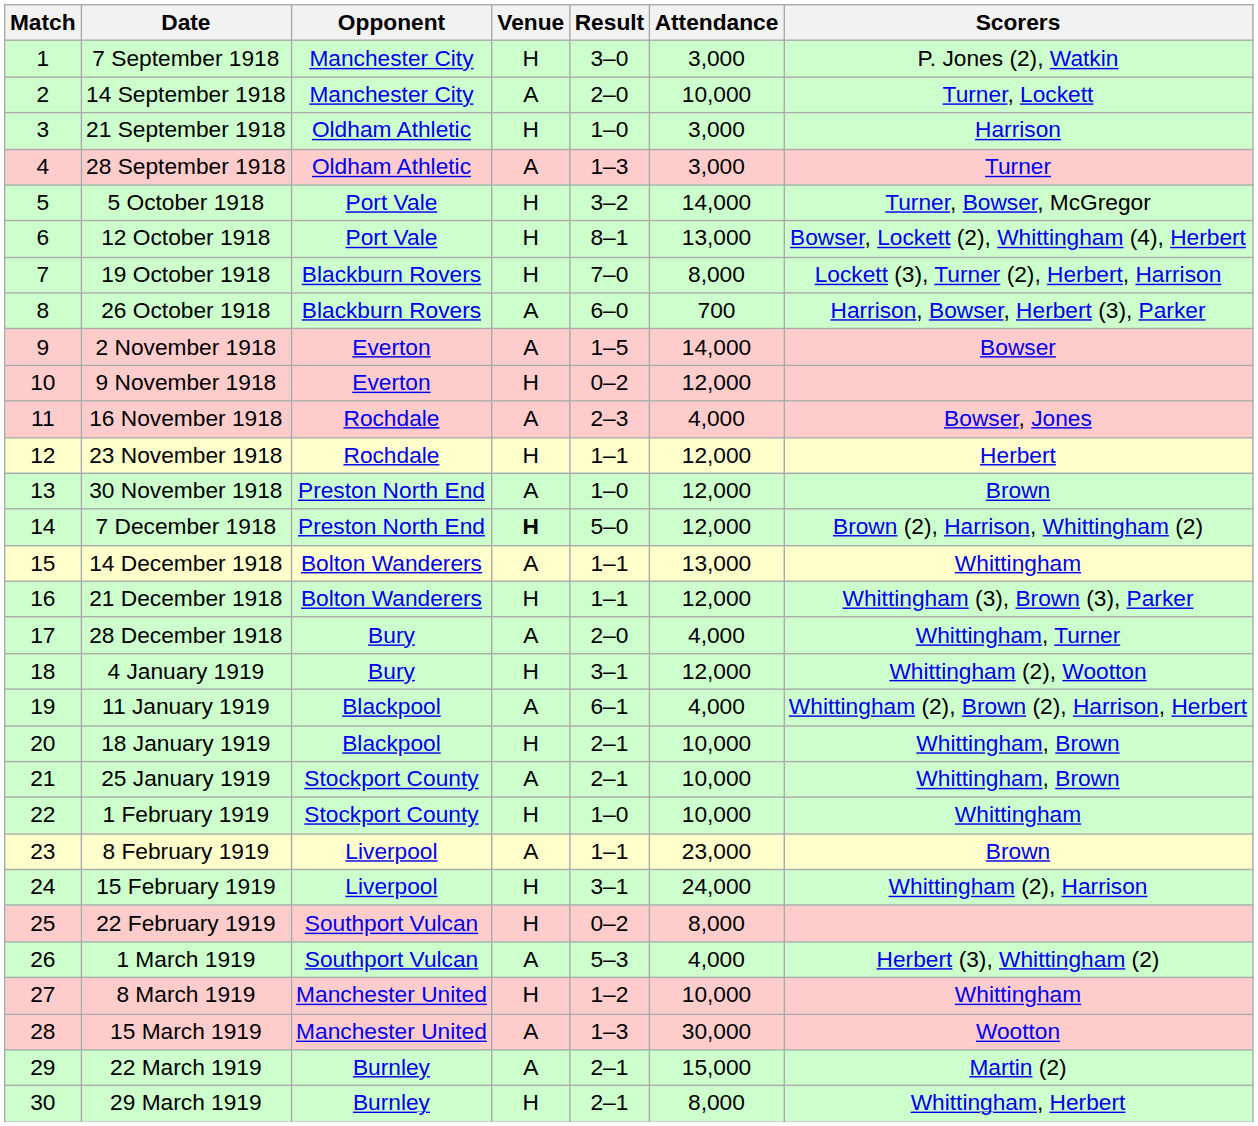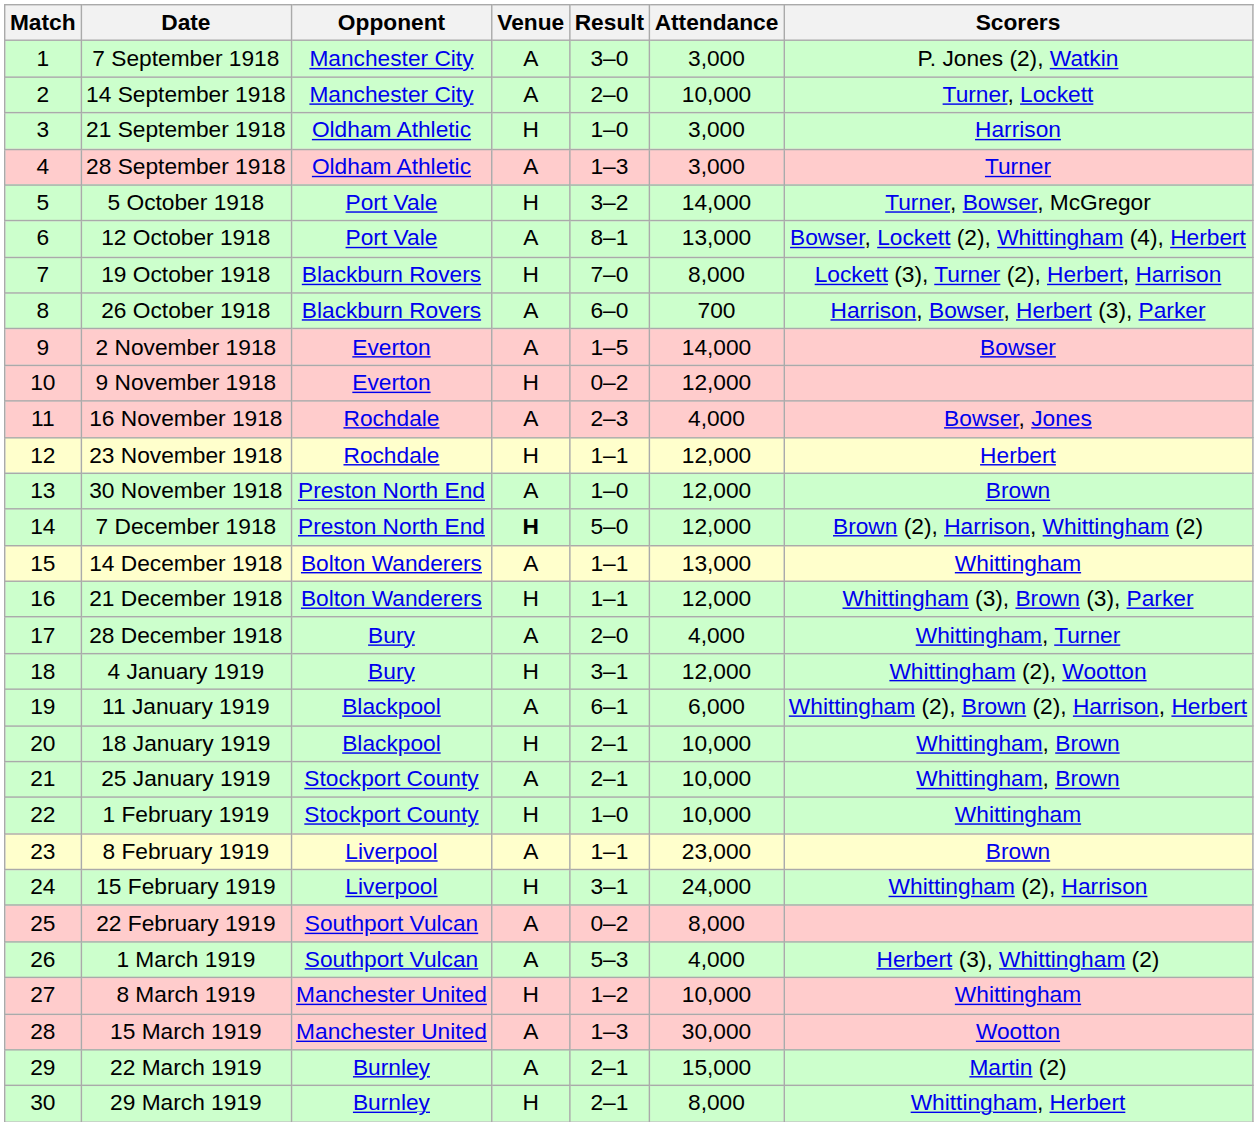 <table class="wikitable" style="font-size:100%; text-align:center">
 <tr>
 <th>Match</th>
 <th>Date</th>
 <th>Opponent</th>
 <th>Venue</th>
 <th>Result</th>
 <th>Attendance</th>
 <th>Scorers</th>
 </tr>
 <tr style="background-color: #CCFFCC;">
 <td>1</td>
 <td>7 September 1918</td>
 <td><a href='#'>Manchester City</a></td>
-<td>H</td>
+<td>A</td>
 <td>3–0</td>
 <td>3,000</td>
 <td>P. Jones (2), <a href='#'>Watkin</a></td>
 </tr>
 <tr style="background-color: #CCFFCC;">
 <td>2</td>
 <td>14 September 1918</td>
 <td><a href='#'>Manchester City</a></td>
 <td>A</td>
 <td>2–0</td>
 <td>10,000</td>
 <td><a href='#'>Turner</a>, <a href='#'>Lockett</a></td>
 </tr>
 <tr style="background-color: #CCFFCC;">
 <td>3</td>
 <td>21 September 1918</td>
 <td><a href='#'>Oldham Athletic</a></td>
 <td>H</td>
 <td>1–0</td>
 <td>3,000</td>
 <td><a href='#'>Harrison</a></td>
 </tr>
 <tr style="background-color: #FFCCCC;">
 <td>4</td>
 <td>28 September 1918</td>
 <td><a href='#'>Oldham Athletic</a></td>
 <td>A</td>
 <td>1–3</td>
 <td>3,000</td>
 <td><a href='#'>Turner</a></td>
 </tr>
 <tr style="background-color: #CCFFCC;">
 <td>5</td>
 <td>5 October 1918</td>
 <td><a href='#'>Port Vale</a></td>
 <td>H</td>
 <td>3–2</td>
 <td>14,000</td>
 <td><a href='#'>Turner</a>, <a href='#'>Bowser</a>, McGregor</td>
 </tr>
 <tr style="background-color: #CCFFCC;">
 <td>6</td>
 <td>12 October 1918</td>
 <td><a href='#'>Port Vale</a></td>
-<td>H</td>
+<td>A</td>
 <td>8–1</td>
 <td>13,000</td>
 <td><a href='#'>Bowser</a>, <a href='#'>Lockett</a> (2), <a href='#'>Whittingham</a> (4), <a href='#'>Herbert</a></td>
 </tr>
 <tr style="background-color: #CCFFCC;">
 <td>7</td>
 <td>19 October 1918</td>
 <td><a href='#'>Blackburn Rovers</a></td>
 <td>H</td>
 <td>7–0</td>
 <td>8,000</td>
 <td><a href='#'>Lockett</a> (3), <a href='#'>Turner</a> (2), <a href='#'>Herbert</a>, <a href='#'>Harrison</a></td>
 </tr>
 <tr style="background-color: #CCFFCC;">
 <td>8</td>
 <td>26 October 1918</td>
 <td><a href='#'>Blackburn Rovers</a></td>
 <td>A</td>
 <td>6–0</td>
 <td>700</td>
 <td><a href='#'>Harrison</a>, <a href='#'>Bowser</a>, <a href='#'>Herbert</a> (3), <a href='#'>Parker</a></td>
 </tr>
 <tr style="background-color: #FFCCCC;">
 <td>9</td>
 <td>2 November 1918</td>
 <td><a href='#'>Everton</a></td>
 <td>A</td>
 <td>1–5</td>
 <td>14,000</td>
 <td><a href='#'>Bowser</a></td>
 </tr>
 <tr style="background-color: #FFCCCC;">
 <td>10</td>
 <td>9 November 1918</td>
 <td><a href='#'>Everton</a></td>
 <td>H</td>
 <td>0–2</td>
 <td>12,000</td>
 <td></td>
 </tr>
 <tr style="background-color: #FFCCCC;">
 <td>11</td>
 <td>16 November 1918</td>
 <td><a href='#'>Rochdale</a></td>
 <td>A</td>
 <td>2–3</td>
 <td>4,000</td>
 <td><a href='#'>Bowser</a>, <a href='#'>Jones</a></td>
 </tr>
 <tr style="background-color: #FFFFCC;">
 <td>12</td>
 <td>23 November 1918</td>
 <td><a href='#'>Rochdale</a></td>
 <td>H</td>
 <td>1–1</td>
 <td>12,000</td>
 <td><a href='#'>Herbert</a></td>
 </tr>
 <tr style="background-color: #CCFFCC;">
 <td>13</td>
 <td>30 November 1918</td>
 <td><a href='#'>Preston North End</a></td>
 <td>A</td>
 <td>1–0</td>
 <td>12,000</td>
 <td><a href='#'>Brown</a></td>
 </tr>
 <tr style="background-color: #CCFFCC;">
 <td>14</td>
 <td>7 December 1918</td>
 <td><a href='#'>Preston North End</a></td>
 <td><strong>H</strong></td>
 <td>5–0</td>
 <td>12,000</td>
 <td><a href='#'>Brown</a> (2), <a href='#'>Harrison</a>, <a href='#'>Whittingham</a> (2)</td>
 </tr>
 <tr style="background-color: #FFFFCC;">
 <td>15</td>
 <td>14 December 1918</td>
 <td><a href='#'>Bolton Wanderers</a></td>
 <td>A</td>
 <td>1–1</td>
 <td>13,000</td>
 <td><a href='#'>Whittingham</a></td>
 </tr>
 <tr style="background-color: #CCFFCC;">
 <td>16</td>
 <td>21 December 1918</td>
 <td><a href='#'>Bolton Wanderers</a></td>
 <td>H</td>
 <td>1–1</td>
 <td>12,000</td>
 <td><a href='#'>Whittingham</a> (3), <a href='#'>Brown</a> (3), <a href='#'>Parker</a></td>
 </tr>
 <tr style="background-color: #CCFFCC;">
 <td>17</td>
 <td>28 December 1918</td>
 <td><a href='#'>Bury</a></td>
 <td>A</td>
 <td>2–0</td>
 <td>4,000</td>
 <td><a href='#'>Whittingham</a>, <a href='#'>Turner</a></td>
 </tr>
 <tr style="background-color: #CCFFCC;">
 <td>18</td>
 <td>4 January 1919</td>
 <td><a href='#'>Bury</a></td>
 <td>H</td>
 <td>3–1</td>
 <td>12,000</td>
 <td><a href='#'>Whittingham</a> (2), <a href='#'>Wootton</a></td>
 </tr>
 <tr style="background-color: #CCFFCC;">
 <td>19</td>
 <td>11 January 1919</td>
 <td><a href='#'>Blackpool</a></td>
 <td>A</td>
 <td>6–1</td>
-<td>4,000</td>
+<td>6,000</td>
 <td><a href='#'>Whittingham</a> (2), <a href='#'>Brown</a> (2), <a href='#'>Harrison</a>, <a href='#'>Herbert</a></td>
 </tr>
 <tr style="background-color: #CCFFCC;">
 <td>20</td>
 <td>18 January 1919</td>
 <td><a href='#'>Blackpool</a></td>
 <td>H</td>
 <td>2–1</td>
 <td>10,000</td>
 <td><a href='#'>Whittingham</a>, <a href='#'>Brown</a></td>
 </tr>
 <tr style="background-color: #CCFFCC;">
 <td>21</td>
 <td>25 January 1919</td>
 <td><a href='#'>Stockport County</a></td>
 <td>A</td>
 <td>2–1</td>
 <td>10,000</td>
 <td><a href='#'>Whittingham</a>, <a href='#'>Brown</a></td>
 </tr>
 <tr style="background-color: #CCFFCC;">
 <td>22</td>
 <td>1 February 1919</td>
 <td><a href='#'>Stockport County</a></td>
 <td>H</td>
 <td>1–0</td>
 <td>10,000</td>
 <td><a href='#'>Whittingham</a></td>
 </tr>
 <tr style="background-color: #FFFFCC;">
 <td>23</td>
 <td>8 February 1919</td>
 <td><a href='#'>Liverpool</a></td>
 <td>A</td>
 <td>1–1</td>
 <td>23,000</td>
 <td><a href='#'>Brown</a></td>
 </tr>
 <tr style="background-color: #CCFFCC;">
 <td>24</td>
 <td>15 February 1919</td>
 <td><a href='#'>Liverpool</a></td>
 <td>H</td>
 <td>3–1</td>
 <td>24,000</td>
 <td><a href='#'>Whittingham</a> (2), <a href='#'>Harrison</a></td>
 </tr>
 <tr style="background-color: #FFCCCC;">
 <td>25</td>
 <td>22 February 1919</td>
 <td><a href='#'>Southport Vulcan</a></td>
-<td>H</td>
+<td>A</td>
 <td>0–2</td>
 <td>8,000</td>
 <td></td>
 </tr>
 <tr style="background-color: #CCFFCC;">
 <td>26</td>
 <td>1 March 1919</td>
 <td><a href='#'>Southport Vulcan</a></td>
 <td>A</td>
 <td>5–3</td>
 <td>4,000</td>
 <td><a href='#'>Herbert</a> (3), <a href='#'>Whittingham</a> (2)</td>
 </tr>
 <tr style="background-color: #FFCCCC;">
 <td>27</td>
 <td>8 March 1919</td>
 <td><a href='#'>Manchester United</a></td>
 <td>H</td>
 <td>1–2</td>
 <td>10,000</td>
 <td><a href='#'>Whittingham</a></td>
 </tr>
 <tr style="background-color: #FFCCCC;">
 <td>28</td>
 <td>15 March 1919</td>
 <td><a href='#'>Manchester United</a></td>
 <td>A</td>
 <td>1–3</td>
 <td>30,000</td>
 <td><a href='#'>Wootton</a></td>
 </tr>
 <tr style="background-color: #CCFFCC;">
 <td>29</td>
 <td>22 March 1919</td>
 <td><a href='#'>Burnley</a></td>
 <td>A</td>
 <td>2–1</td>
 <td>15,000</td>
 <td><a href='#'>Martin</a> (2)</td>
 </tr>
 <tr style="background-color: #CCFFCC;">
 <td>30</td>
 <td>29 March 1919</td>
 <td><a href='#'>Burnley</a></td>
 <td>H</td>
 <td>2–1</td>
 <td>8,000</td>
 <td><a href='#'>Whittingham</a>, <a href='#'>Herbert</a></td>
 </tr>
 </table>
